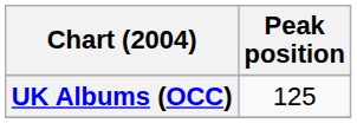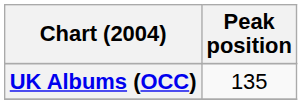 <table class="wikitable sortable plainrowheaders">
 <tr>
 <th scope="col">Chart (2004)</th>
 <th scope="col">Peak<br>position</th>
 </tr>
 <tr>
 </tr>
 <tr>
 </tr>
 <tr>
 <th scope="row"><a href='#'>UK Albums</a> (<a href='#'>OCC</a>)</th>
-<td style="text-align:center;">125</td>
+<td style="text-align:center;">135</td>
 </tr>
 <tr>
 </tr>
 </table>
